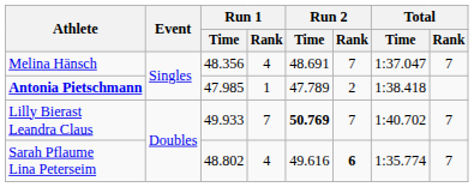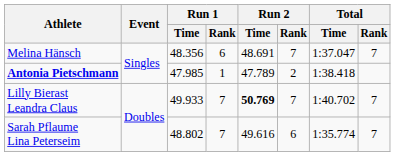 <table class="wikitable" style="font-size:90%">
 <tr>
 <th rowspan="2">Athlete</th>
 <th rowspan="2">Event</th>
 <th colspan="2">Run 1</th>
 <th colspan="2">Run 2</th>
 <th colspan="2">Total</th>
 </tr>
 <tr style="font-size:95%">
 <th>Time</th>
 <th>Rank</th>
 <th>Time</th>
 <th>Rank</th>
 <th>Time</th>
 <th>Rank</th>
 </tr>
 <tr align=center>
 <td align=left><a href='#'>Melina Hänsch</a></td>
 <td align=left rowspan=2><a href='#'>Singles</a></td>
 <td>48.356</td>
-<td>4</td>
+<td>6</td>
 <td>48.691</td>
 <td>7</td>
 <td>1:37.047</td>
 <td>7</td>
 </tr>
 <tr align=center>
 <td align=left><strong><a href='#'>Antonia Pietschmann</a></strong></td>
 <td>47.985</td>
 <td>1</td>
 <td>47.789</td>
 <td>2</td>
 <td>1:38.418</td>
 <td></td>
 </tr>
 <tr align=center>
 <td align=left><a href='#'>Lilly Bierast</a><br><a href='#'>Leandra Claus</a></td>
 <td align=left rowspan=2><a href='#'>Doubles</a></td>
 <td>49.933</td>
 <td>7</td>
 <td><strong>50.769</strong></td>
 <td>7</td>
 <td>1:40.702</td>
 <td>7</td>
 </tr>
 <tr align=center>
 <td align=left><a href='#'>Sarah Pflaume</a><br><a href='#'>Lina Peterseim</a></td>
 <td>48.802</td>
-<td>4</td>
+<td>7</td>
 <td>49.616</td>
-<td><strong>6</strong></td>
+<td>6</td>
 <td>1:35.774</td>
 <td>7</td>
 </tr>
 </table>
